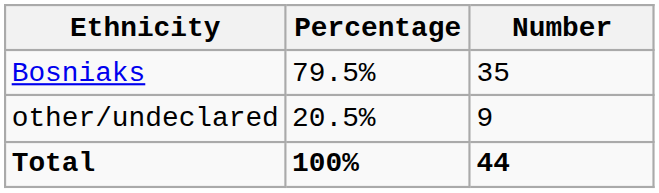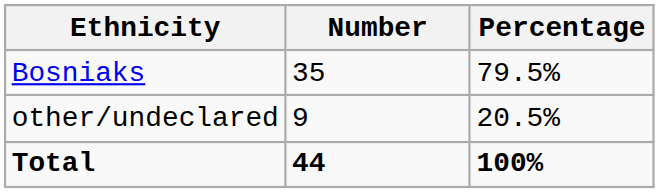 <table class="wikitable">
 <tr>
 <th width="100px">Ethnicity</th>
+<th width="80px">Number</th>
 <th width="80px">Percentage</th>
-<th width="80px">Number</th>
 </tr>
 <tr>
 <td><a href='#'>Bosniaks</a></td>
+<td>35</td>
 <td>79.5%</td>
-<td>35</td>
 </tr>
 <tr>
 <td>other/undeclared</td>
+<td>9</td>
 <td>20.5%</td>
-<td>9</td>
 </tr>
 <tr>
 <td><strong>Total</strong></td>
+<td><strong>44</strong></td>
 <td><strong>100%</strong></td>
-<td><strong>44</strong></td>
 </tr>
 </table>
